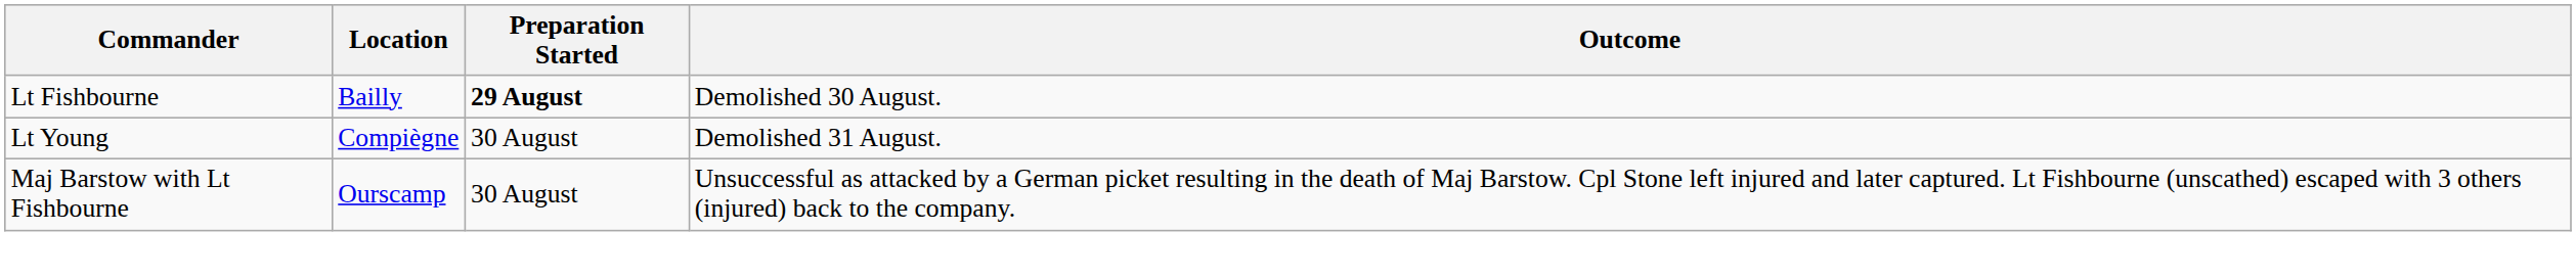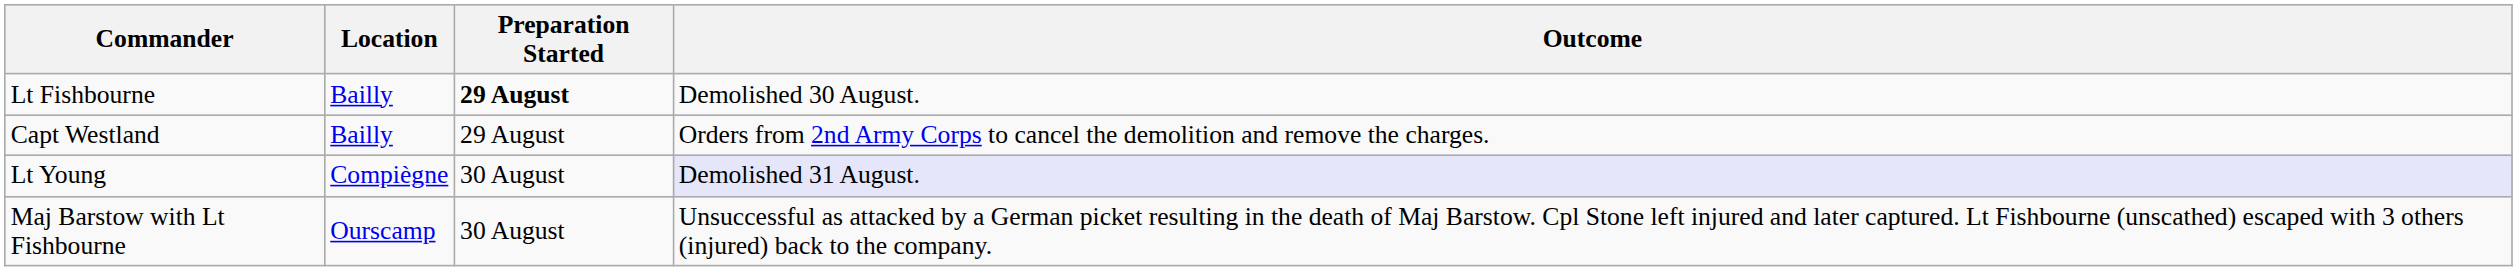 <table class="wikitable">
 <tr>
 <th>Commander</th>
 <th>Location</th>
 <th>Preparation Started</th>
 <th>Outcome</th>
 </tr>
 <tr>
 <td>Lt Fishbourne</td>
 <td><a href='#'>Bailly</a></td>
 <td><strong>29 August</strong></td>
 <td>Demolished 30 August.</td>
 </tr>
 <tr>
+<td>Capt Westland</td>
+<td><a href='#'>Bailly</a></td>
+<td>29 August</td>
+<td>Orders from <a href='#'>2nd Army Corps</a> to cancel the demolition and remove the charges.</td>
+</tr>
+<tr>
 <td>Lt Young</td>
 <td><a href='#'>Compiègne</a></td>
 <td>30 August</td>
-<td>Demolished 31 August.</td>
+<td style="background: lavender;">Demolished 31 August.</td>
 </tr>
 <tr>
 <td>Maj Barstow with Lt Fishbourne</td>
 <td><a href='#'>Ourscamp</a></td>
 <td>30 August</td>
 <td>Unsuccessful as attacked by a German picket resulting in the death of Maj Barstow. Cpl Stone left injured and later captured. Lt Fishbourne (unscathed) escaped with 3 others (injured) back to the company.</td>
 </tr>
 </table>
